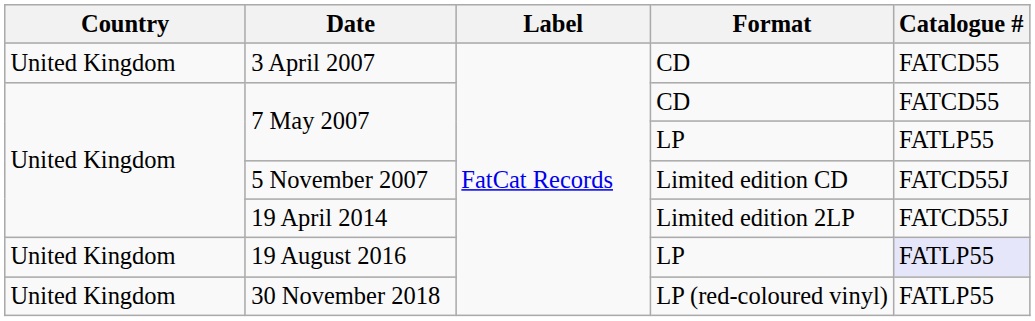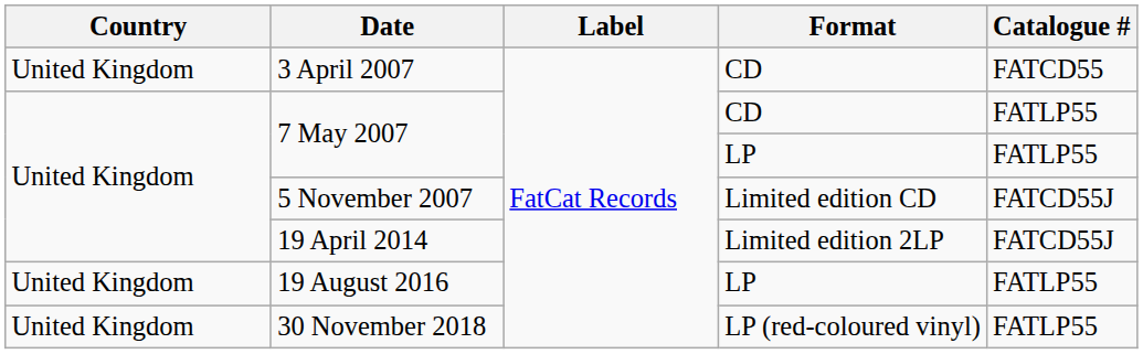 <table class="wikitable">
 <tr>
 <th width="150px">Country</th>
 <th width="130px">Date</th>
 <th width="120px">Label</th>
 <th>Format</th>
 <th>Catalogue #</th>
 </tr>
 <tr>
 <td>United Kingdom</td>
 <td>3 April 2007</td>
 <td rowspan="7"><a href='#'>FatCat Records</a></td>
 <td>CD</td>
 <td>FATCD55</td>
 </tr>
 <tr>
 <td rowspan="4">United Kingdom</td>
 <td rowspan="2">7 May 2007</td>
 <td>CD</td>
-<td>FATCD55</td>
+<td>FATLP55</td>
 </tr>
 <tr>
 <td>LP</td>
 <td>FATLP55</td>
 </tr>
 <tr>
 <td>5 November 2007</td>
 <td>Limited edition CD</td>
 <td>FATCD55J</td>
 </tr>
 <tr>
 <td>19 April 2014</td>
 <td>Limited edition 2LP</td>
 <td>FATCD55J</td>
 </tr>
 <tr>
 <td>United Kingdom</td>
 <td>19 August 2016</td>
 <td>LP</td>
-<td style="background: lavender;">FATLP55</td>
+<td>FATLP55</td>
 </tr>
 <tr>
 <td>United Kingdom</td>
 <td>30 November 2018</td>
 <td>LP (red-coloured vinyl)</td>
 <td>FATLP55</td>
 </tr>
 </table>
